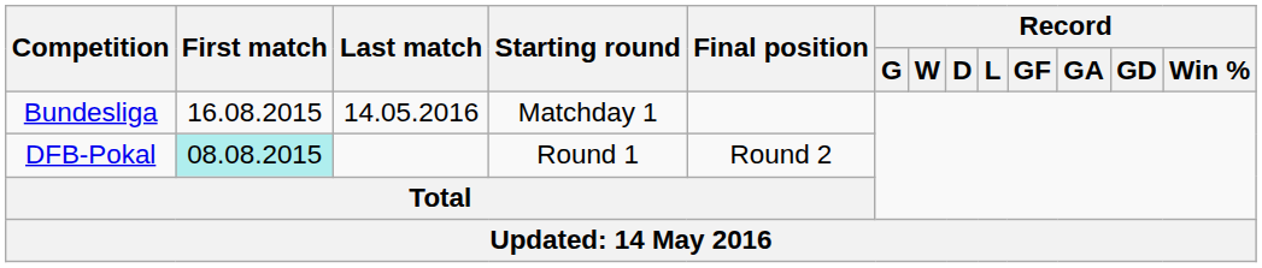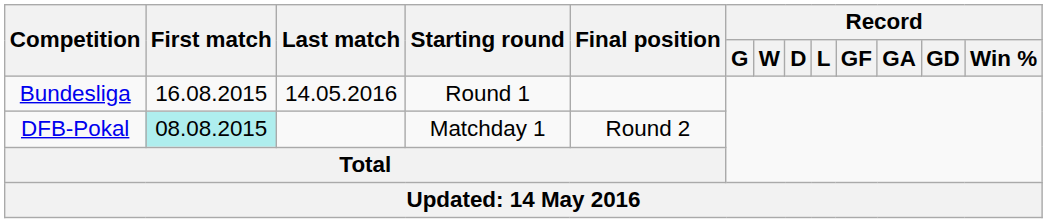 <table class="wikitable" style="font-size:100%; text-align: center">
 <tr>
 <th rowspan="2">Competition</th>
 <th rowspan="2">First match</th>
 <th rowspan="2">Last match</th>
 <th rowspan="2">Starting round</th>
 <th rowspan="2">Final position</th>
 <th colspan="8">Record</th>
 </tr>
 <tr>
 <th>G</th>
 <th>W</th>
 <th>D</th>
 <th>L</th>
 <th>GF</th>
 <th>GA</th>
 <th>GD</th>
 <th>Win %</th>
 </tr>
 <tr>
 <td><a href='#'>Bundesliga</a></td>
 <td>16.08.2015</td>
 <td>14.05.2016</td>
-<td>Matchday 1</td>
+<td>Round 1</td>
 <td><br></td>
 </tr>
 <tr>
 <td><a href='#'>DFB-Pokal</a></td>
 <td style="background: paleturquoise;">08.08.2015</td>
 <td></td>
-<td>Round 1</td>
+<td>Matchday 1</td>
 <td>Round 2<br></td>
 </tr>
 <tr>
 <th colspan="5">Total<br></th>
 </tr>
 <tr>
 <th colspan="14">Updated: 14 May 2016</th>
 </tr>
 </table>
